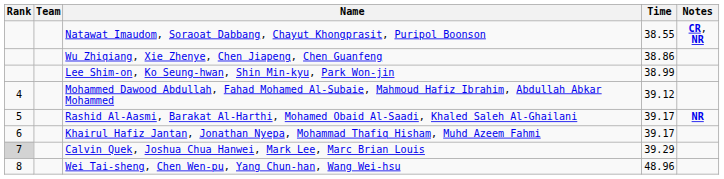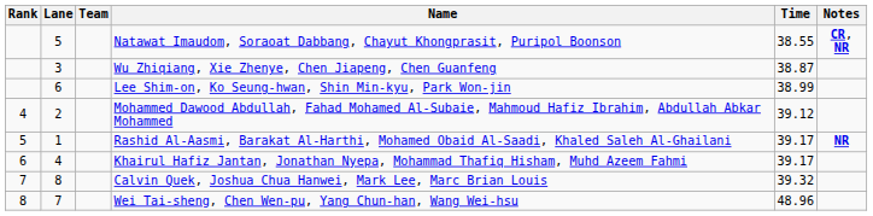 <table class="wikitable sortable" style="text-align:center;font-size:95%">
 <tr>
 <th>Rank</th>
+<th>Lane</th>
 <th>Team</th>
 <th>Name</th>
 <th>Time</th>
 <th>Notes</th>
 </tr>
 <tr>
 <td></td>
+<td>5</td>
 <td align=left></td>
 <td align=left><a href='#'>Natawat Imaudom</a>, <a href='#'>Soraoat Dabbang</a>, <a href='#'>Chayut Khongprasit</a>, <a href='#'>Puripol Boonson</a></td>
 <td>38.55</td>
 <td><strong><a href='#'>CR</a></strong>, <strong><a href='#'>NR</a></strong></td>
 </tr>
 <tr>
 <td></td>
+<td>3</td>
 <td align=left></td>
 <td align=left><a href='#'>Wu Zhiqiang</a>, <a href='#'>Xie Zhenye</a>, <a href='#'>Chen Jiapeng</a>, <a href='#'>Chen Guanfeng</a></td>
-<td>38.86</td>
+<td>38.87</td>
 <td></td>
 </tr>
 <tr>
 <td></td>
+<td>6</td>
 <td align=left></td>
 <td align=left><a href='#'>Lee Shim-on</a>, <a href='#'>Ko Seung-hwan</a>, <a href='#'>Shin Min-kyu</a>, <a href='#'>Park Won-jin</a></td>
 <td>38.99</td>
 <td></td>
 </tr>
 <tr>
 <td>4</td>
+<td>2</td>
 <td align=left></td>
 <td align=left><a href='#'>Mohammed Dawood Abdullah</a>, <a href='#'>Fahad Mohamed Al-Subaie</a>, <a href='#'>Mahmoud Hafiz Ibrahim</a>, <a href='#'>Abdullah Abkar Mohammed</a></td>
 <td>39.12</td>
 <td></td>
 </tr>
 <tr>
 <td>5</td>
+<td>1</td>
 <td align=left></td>
 <td align=left><a href='#'>Rashid Al-Aasmi</a>, <a href='#'>Barakat Al-Harthi</a>, <a href='#'>Mohamed Obaid Al-Saadi</a>, <a href='#'>Khaled Saleh Al-Ghailani</a></td>
 <td>39.17</td>
 <td><strong><a href='#'>NR</a></strong></td>
 </tr>
 <tr>
 <td>6</td>
+<td>4</td>
 <td align=left></td>
 <td align=left><a href='#'>Khairul Hafiz Jantan</a>, <a href='#'>Jonathan Nyepa</a>, <a href='#'>Mohammad Thafiq Hisham</a>, <a href='#'>Muhd Azeem Fahmi</a></td>
 <td>39.17</td>
 <td></td>
 </tr>
 <tr>
-<td style="background: lightgrey;">7</td>
+<td>7</td>
+<td>8</td>
 <td align=left></td>
 <td align=left><a href='#'>Calvin Quek</a>, <a href='#'>Joshua Chua Hanwei</a>, <a href='#'>Mark Lee</a>, <a href='#'>Marc Brian Louis</a></td>
-<td>39.29</td>
+<td>39.32</td>
 <td></td>
 </tr>
 <tr>
 <td>8</td>
+<td>7</td>
 <td align=left></td>
 <td align=left><a href='#'>Wei Tai-sheng</a>, <a href='#'>Chen Wen-pu</a>, <a href='#'>Yang Chun-han</a>, <a href='#'>Wang Wei-hsu</a></td>
 <td>48.96</td>
 <td></td>
 </tr>
 </table>
